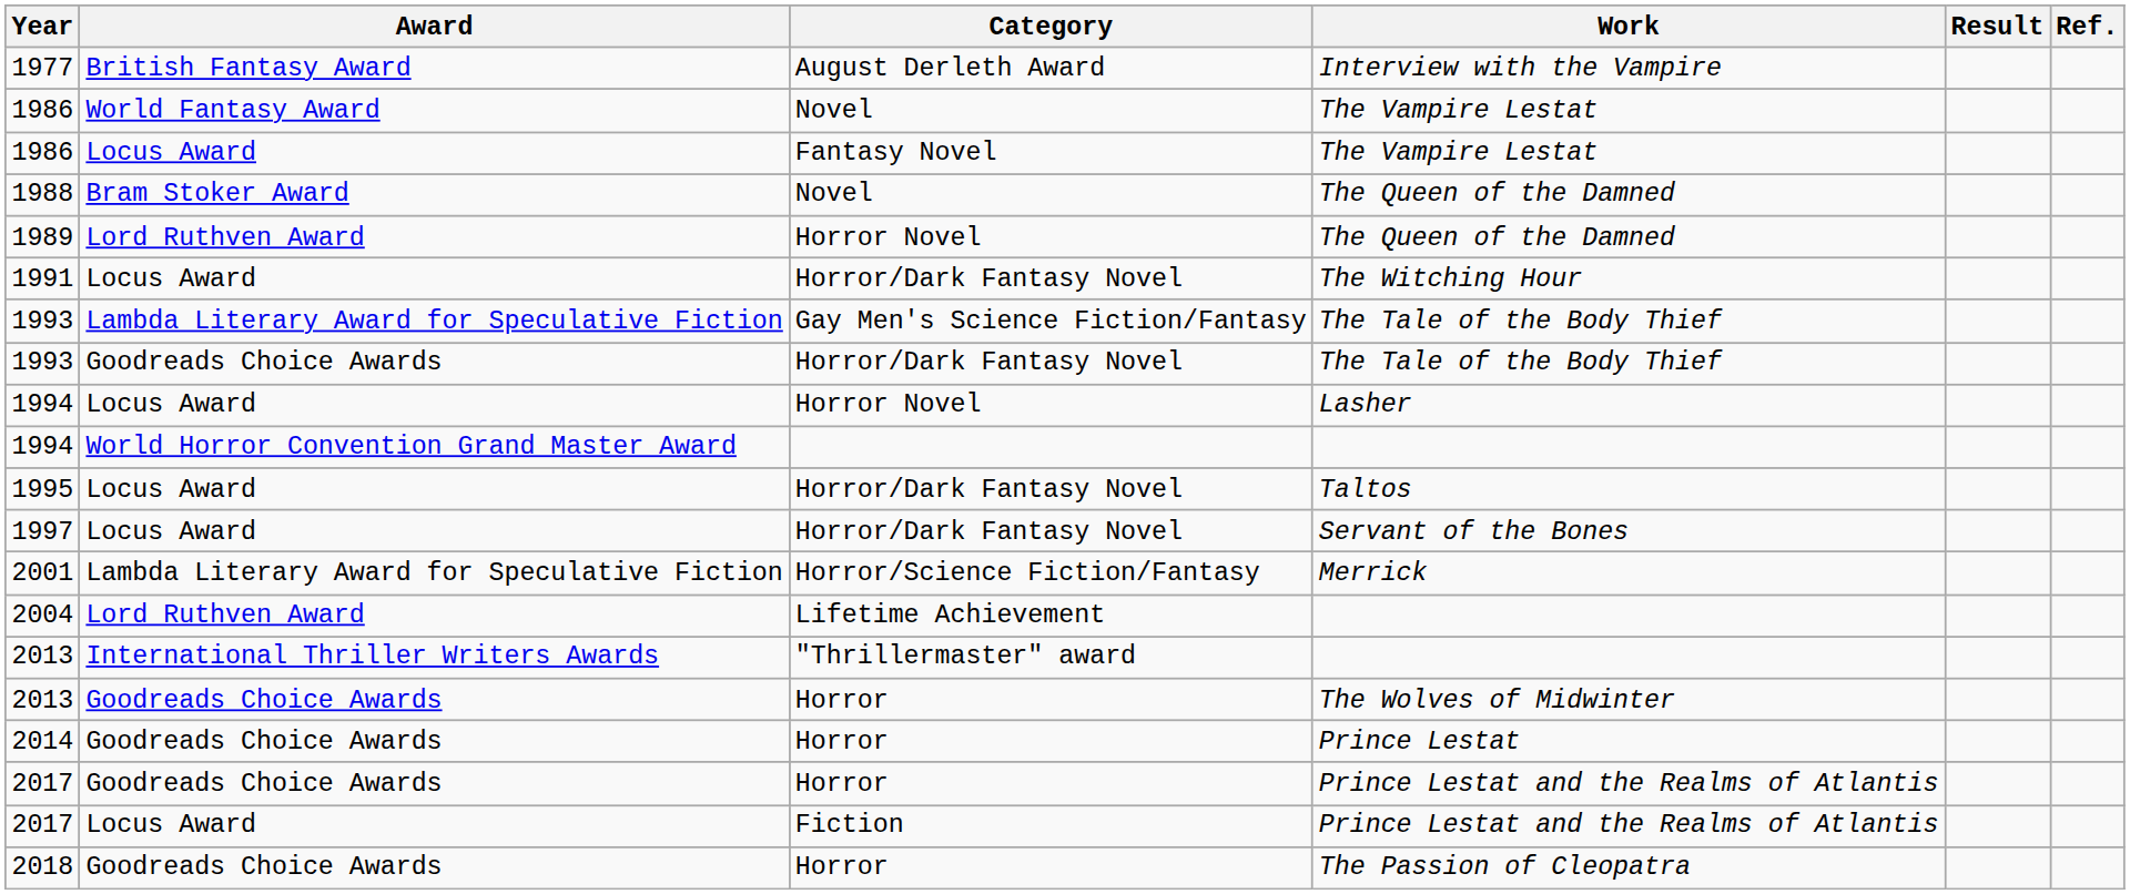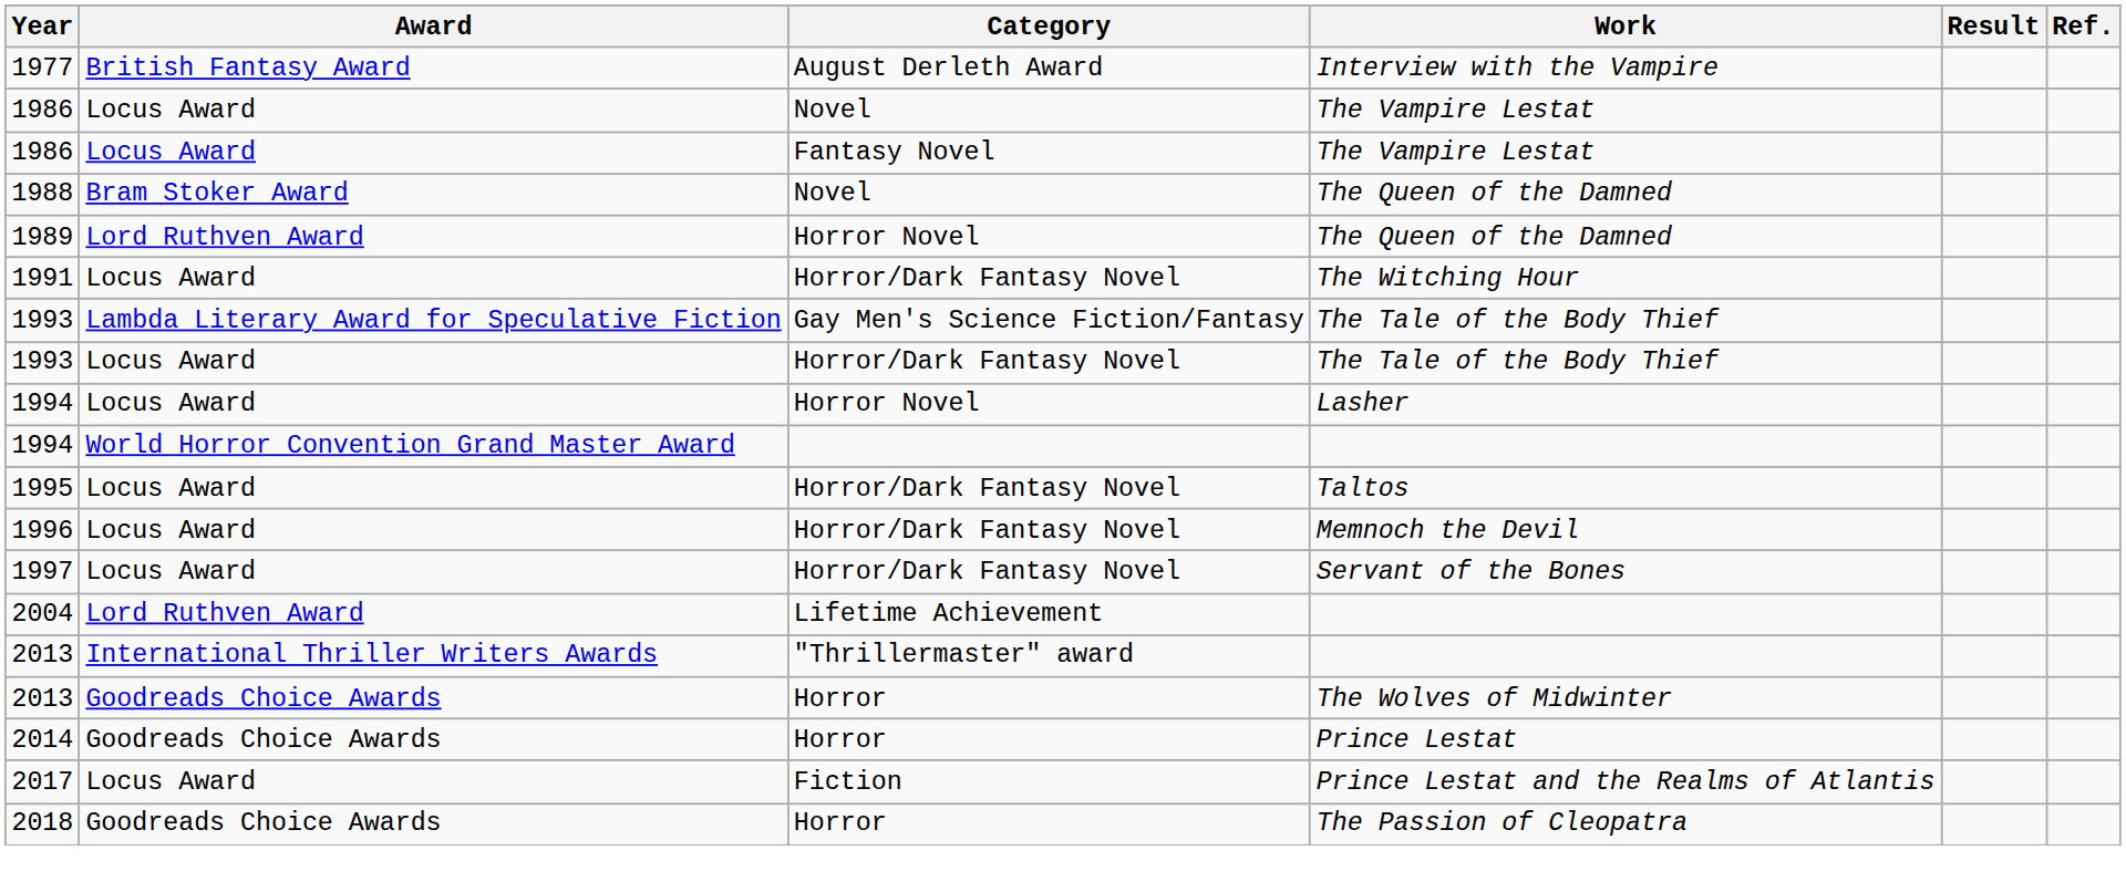 <table class="wikitable">
 <tr>
 <th>Year</th>
 <th>Award</th>
 <th>Category</th>
 <th>Work</th>
 <th>Result</th>
 <th>Ref.</th>
 </tr>
 <tr>
 <td>1977</td>
 <td><a href='#'>British Fantasy Award</a></td>
 <td>August Derleth Award</td>
 <td><em>Interview with the Vampire</em></td>
 <td></td>
 <td></td>
 </tr>
 <tr>
 <td>1986</td>
-<td><a href='#'>World Fantasy Award</a></td>
+<td>Locus Award</td>
 <td>Novel</td>
 <td><em>The Vampire Lestat</em></td>
 <td></td>
 <td></td>
 </tr>
 <tr>
 <td>1986</td>
 <td><a href='#'>Locus Award</a></td>
 <td>Fantasy Novel</td>
 <td><em>The Vampire Lestat</em></td>
 <td></td>
 <td></td>
 </tr>
 <tr>
 <td>1988</td>
 <td><a href='#'>Bram Stoker Award</a></td>
 <td>Novel</td>
 <td><em>The Queen of the Damned</em></td>
 <td></td>
 <td></td>
 </tr>
 <tr>
 <td>1989</td>
 <td><a href='#'>Lord Ruthven Award</a></td>
 <td>Horror Novel</td>
 <td><em>The Queen of the Damned</em></td>
 <td></td>
 <td></td>
 </tr>
 <tr>
 <td>1991</td>
 <td>Locus Award</td>
 <td>Horror/Dark Fantasy Novel</td>
 <td><em>The Witching Hour</em></td>
 <td></td>
 <td></td>
 </tr>
 <tr>
 <td>1993</td>
 <td><a href='#'>Lambda Literary Award for Speculative Fiction</a></td>
 <td>Gay Men's Science Fiction/Fantasy</td>
 <td><em>The Tale of the Body Thief</em></td>
 <td></td>
 <td></td>
 </tr>
 <tr>
 <td>1993</td>
-<td>Goodreads Choice Awards</td>
+<td>Locus Award</td>
 <td>Horror/Dark Fantasy Novel</td>
 <td><em>The Tale of the Body Thief</em></td>
 <td></td>
 <td></td>
 </tr>
 <tr>
 <td>1994</td>
 <td>Locus Award</td>
 <td>Horror Novel</td>
 <td><em>Lasher</em></td>
 <td></td>
 <td></td>
 </tr>
 <tr>
 <td>1994</td>
 <td><a href='#'>World Horror Convention Grand Master Award</a></td>
 <td></td>
 <td></td>
 <td></td>
 <td></td>
 </tr>
 <tr>
 <td>1995</td>
 <td>Locus Award</td>
 <td>Horror/Dark Fantasy Novel</td>
 <td><em>Taltos</em></td>
 <td></td>
 <td></td>
 </tr>
 <tr>
+<td>1996</td>
+<td>Locus Award</td>
+<td>Horror/Dark Fantasy Novel</td>
+<td><em>Memnoch the Devil</em></td>
+<td></td>
+<td></td>
+</tr>
+<tr>
 <td>1997</td>
 <td>Locus Award</td>
 <td>Horror/Dark Fantasy Novel</td>
 <td><em>Servant of the Bones</em></td>
-<td></td>
-<td></td>
-</tr>
-<tr>
-<td>2001</td>
-<td>Lambda Literary Award for Speculative Fiction</td>
-<td>Horror/Science Fiction/Fantasy</td>
-<td><em>Merrick</em></td>
 <td></td>
 <td></td>
 </tr>
 <tr>
 <td>2004</td>
 <td><a href='#'>Lord Ruthven Award</a></td>
 <td>Lifetime Achievement</td>
 <td></td>
 <td></td>
 <td></td>
 </tr>
 <tr>
 <td>2013</td>
 <td><a href='#'>International Thriller Writers Awards</a></td>
 <td>"Thrillermaster" award</td>
 <td></td>
 <td></td>
 <td></td>
 </tr>
 <tr>
 <td>2013</td>
 <td><a href='#'>Goodreads Choice Awards</a></td>
 <td>Horror</td>
 <td><em>The Wolves of Midwinter</em></td>
 <td></td>
 <td></td>
 </tr>
 <tr>
 <td>2014</td>
 <td>Goodreads Choice Awards</td>
 <td>Horror</td>
 <td><em>Prince Lestat</em></td>
 <td></td>
 <td></td>
 </tr>
 <tr>
 <td>2017</td>
-<td>Goodreads Choice Awards</td>
-<td>Horror</td>
-<td><em>Prince Lestat and the Realms of Atlantis</em></td>
-<td></td>
-<td></td>
-</tr>
-<tr>
-<td>2017</td>
 <td>Locus Award</td>
 <td>Fiction</td>
 <td><em>Prince Lestat and the Realms of Atlantis</em></td>
 <td></td>
 <td></td>
 </tr>
 <tr>
 <td>2018</td>
 <td>Goodreads Choice Awards</td>
 <td>Horror</td>
 <td><em>The Passion of Cleopatra</em></td>
 <td></td>
 <td></td>
 </tr>
 </table>
